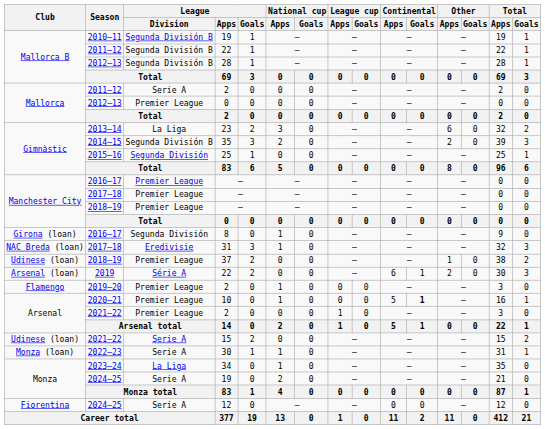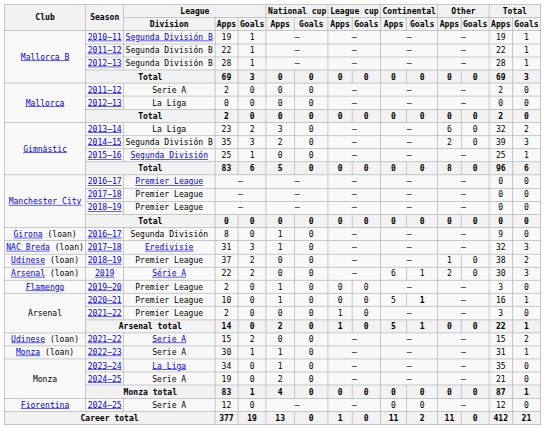 <table class="wikitable" style="text-align: center;">
 <tr>
 <th rowspan="2">Club</th>
 <th rowspan="2">Season</th>
 <th colspan="3">League</th>
 <th colspan="2">National cup</th>
 <th colspan="2">League cup</th>
 <th colspan="2">Continental</th>
 <th colspan="2">Other</th>
 <th colspan="2">Total</th>
 </tr>
 <tr>
 <th>Division</th>
 <th>Apps</th>
 <th>Goals</th>
 <th>Apps</th>
 <th>Goals</th>
 <th>Apps</th>
 <th>Goals</th>
 <th>Apps</th>
 <th>Goals</th>
 <th>Apps</th>
 <th>Goals</th>
 <th>Apps</th>
 <th>Goals</th>
 </tr>
 <tr>
 <td rowspan="4"><a href='#'>Mallorca B</a></td>
 <td><a href='#'>2010–11</a></td>
 <td><a href='#'>Segunda División B</a></td>
 <td>19</td>
 <td>1</td>
 <td colspan="2">—</td>
 <td colspan="2">—</td>
 <td colspan="2">—</td>
 <td colspan="2">—</td>
 <td>19</td>
 <td>1</td>
 </tr>
 <tr>
 <td><a href='#'>2011–12</a></td>
 <td>Segunda División B</td>
 <td>22</td>
 <td>1</td>
 <td colspan="2">—</td>
 <td colspan="2">—</td>
 <td colspan="2">—</td>
 <td colspan="2">—</td>
 <td>22</td>
 <td>1</td>
 </tr>
 <tr>
 <td><a href='#'>2012–13</a></td>
 <td>Segunda División B</td>
 <td>28</td>
 <td>1</td>
 <td colspan="2">—</td>
 <td colspan="2">—</td>
 <td colspan="2">—</td>
 <td colspan="2">—</td>
 <td>28</td>
 <td>1</td>
 </tr>
 <tr>
 <th colspan="2">Total</th>
 <th>69</th>
 <th>3</th>
 <th>0</th>
 <th>0</th>
 <th>0</th>
 <th>0</th>
 <th>0</th>
 <th>0</th>
 <th>0</th>
 <th>0</th>
 <th>69</th>
 <th>3</th>
 </tr>
 <tr>
 <td rowspan="3"><a href='#'>Mallorca</a></td>
 <td><a href='#'>2011–12</a></td>
 <td>Serie A</td>
 <td>2</td>
 <td>0</td>
 <td>0</td>
 <td>0</td>
 <td colspan="2">—</td>
 <td colspan="2">—</td>
 <td colspan="2">—</td>
 <td>2</td>
 <td>0</td>
 </tr>
 <tr>
 <td><a href='#'>2012–13</a></td>
-<td>Premier League</td>
+<td>La Liga</td>
 <td>0</td>
 <td>0</td>
 <td>0</td>
 <td>0</td>
 <td colspan="2">—</td>
 <td colspan="2">—</td>
 <td colspan="2">—</td>
 <td>0</td>
 <td>0</td>
 </tr>
 <tr>
 <th colspan="2">Total</th>
 <th>2</th>
 <th>0</th>
 <th>0</th>
 <th>0</th>
 <th>0</th>
 <th>0</th>
 <th>0</th>
 <th>0</th>
 <th>0</th>
 <th>0</th>
 <th>2</th>
 <th>0</th>
 </tr>
 <tr>
 <td rowspan="4"><a href='#'>Gimnàstic</a></td>
 <td><a href='#'>2013–14</a></td>
 <td>La Liga</td>
 <td>23</td>
 <td>2</td>
 <td>3</td>
 <td>0</td>
 <td colspan="2">—</td>
 <td colspan="2">—</td>
 <td>6</td>
 <td>0</td>
 <td>32</td>
 <td>2</td>
 </tr>
 <tr>
 <td><a href='#'>2014–15</a></td>
 <td>Segunda División B</td>
 <td>35</td>
 <td>3</td>
 <td>2</td>
 <td>0</td>
 <td colspan="2">—</td>
 <td colspan="2">—</td>
 <td>2</td>
 <td>0</td>
 <td>39</td>
 <td>3</td>
 </tr>
 <tr>
 <td><a href='#'>2015–16</a></td>
 <td><a href='#'>Segunda División</a></td>
 <td>25</td>
 <td>1</td>
 <td>0</td>
 <td>0</td>
 <td colspan="2">—</td>
 <td colspan="2">—</td>
 <td colspan="2">—</td>
 <td>25</td>
 <td>1</td>
 </tr>
 <tr>
 <th colspan="2">Total</th>
 <th>83</th>
 <th>6</th>
 <th>5</th>
 <th>0</th>
 <th>0</th>
 <th>0</th>
 <th>0</th>
 <th>0</th>
 <th>8</th>
 <th>0</th>
 <th>96</th>
 <th>6</th>
 </tr>
 <tr>
 <td rowspan="4"><a href='#'>Manchester City</a></td>
 <td><a href='#'>2016–17</a></td>
 <td><a href='#'>Premier League</a></td>
 <td colspan="2">—</td>
 <td colspan="2">—</td>
 <td colspan="2">—</td>
 <td colspan="2">—</td>
 <td colspan="2">—</td>
 <td>0</td>
 <td>0</td>
 </tr>
 <tr>
 <td><a href='#'>2017–18</a></td>
 <td>Premier League</td>
 <td colspan="2">—</td>
 <td colspan="2">—</td>
 <td colspan="2">—</td>
 <td colspan="2">—</td>
 <td colspan="2">—</td>
 <td>0</td>
 <td>0</td>
 </tr>
 <tr>
 <td><a href='#'>2018–19</a></td>
 <td>Premier League</td>
 <td colspan="2">—</td>
 <td colspan="2">—</td>
 <td colspan="2">—</td>
 <td colspan="2">—</td>
 <td colspan="2">—</td>
 <td>0</td>
 <td>0</td>
 </tr>
 <tr>
 <th colspan="2">Total</th>
 <th>0</th>
 <th>0</th>
 <th>0</th>
 <th>0</th>
 <th>0</th>
 <th>0</th>
 <th>0</th>
 <th>0</th>
 <th>0</th>
 <th>0</th>
 <th>0</th>
 <th>0</th>
 </tr>
 <tr>
 <td><a href='#'>Girona</a> (loan)</td>
 <td><a href='#'>2016–17</a></td>
 <td>Segunda División</td>
 <td>8</td>
 <td>0</td>
 <td>1</td>
 <td>0</td>
 <td colspan="2">—</td>
 <td colspan="2">—</td>
 <td colspan="2">—</td>
 <td>9</td>
 <td>0</td>
 </tr>
 <tr>
 <td><a href='#'>NAC Breda</a> (loan)</td>
 <td><a href='#'>2017–18</a></td>
 <td><a href='#'>Eredivisie</a></td>
 <td>31</td>
 <td>3</td>
 <td>1</td>
 <td>0</td>
 <td colspan="2">—</td>
 <td colspan="2">—</td>
 <td colspan="2">—</td>
 <td>32</td>
 <td>3</td>
 </tr>
 <tr>
 <td><a href='#'>Udinese</a> (loan)</td>
 <td><a href='#'>2018–19</a></td>
 <td>Premier League</td>
 <td>37</td>
 <td>2</td>
 <td>0</td>
 <td>0</td>
 <td colspan="2">—</td>
 <td colspan="2">—</td>
 <td>1</td>
 <td>0</td>
 <td>38</td>
 <td>2</td>
 </tr>
 <tr>
 <td><a href='#'>Arsenal</a> (loan)</td>
 <td><a href='#'>2019</a></td>
 <td><a href='#'>Série A</a></td>
 <td>22</td>
 <td>2</td>
 <td>0</td>
 <td>0</td>
 <td colspan="2">—</td>
 <td>6</td>
 <td>1</td>
 <td>2</td>
 <td>0</td>
 <td>30</td>
 <td>3</td>
 </tr>
 <tr>
 <td><a href='#'>Flamengo</a></td>
 <td><a href='#'>2019–20</a></td>
 <td>Premier League</td>
 <td>2</td>
 <td>0</td>
 <td>1</td>
 <td>0</td>
 <td>0</td>
 <td>0</td>
 <td colspan="2">—</td>
 <td colspan="2">—</td>
 <td>3</td>
 <td>0</td>
 </tr>
 <tr>
 <td rowspan="3">Arsenal</td>
 <td><a href='#'>2020–21</a></td>
 <td>Premier League</td>
 <td>10</td>
 <td>0</td>
 <td>1</td>
 <td>0</td>
 <td>0</td>
 <td>0</td>
 <td>5</td>
 <td><strong>1</strong></td>
 <td colspan="2">—</td>
 <td>16</td>
 <td>1</td>
 </tr>
 <tr>
 <td><a href='#'>2021–22</a></td>
 <td>Premier League</td>
 <td>2</td>
 <td>0</td>
 <td>0</td>
 <td>0</td>
 <td>1</td>
 <td>0</td>
 <td colspan="2">—</td>
 <td colspan="2">—</td>
 <td>3</td>
 <td>0</td>
 </tr>
 <tr>
 <th colspan="2">Arsenal total</th>
 <th>14</th>
 <th>0</th>
 <th>2</th>
 <th>0</th>
 <th>1</th>
 <th>0</th>
 <th>5</th>
 <th>1</th>
 <th>0</th>
 <th>0</th>
 <th>22</th>
 <th>1</th>
 </tr>
 <tr>
 <td><a href='#'>Udinese</a> (loan)</td>
 <td><a href='#'>2021–22</a></td>
 <td><a href='#'>Serie A</a></td>
 <td>15</td>
 <td>2</td>
 <td>0</td>
 <td>0</td>
 <td colspan="2">—</td>
 <td colspan="2">—</td>
 <td colspan="2">—</td>
 <td>15</td>
 <td>2</td>
 </tr>
 <tr>
 <td><a href='#'>Monza</a> (loan)</td>
 <td><a href='#'>2022–23</a></td>
 <td>Serie A</td>
 <td>30</td>
 <td>1</td>
 <td>1</td>
 <td>0</td>
 <td colspan="2">—</td>
 <td colspan="2">—</td>
 <td colspan="2">—</td>
 <td>31</td>
 <td>1</td>
 </tr>
 <tr>
 <td rowspan="3">Monza</td>
 <td><a href='#'>2023–24</a></td>
 <td><a href='#'>La Liga</a></td>
 <td>34</td>
 <td>0</td>
 <td>1</td>
 <td>0</td>
 <td colspan="2">—</td>
 <td colspan="2">—</td>
 <td colspan="2">—</td>
 <td>35</td>
 <td>0</td>
 </tr>
 <tr>
 <td><a href='#'>2024–25</a></td>
 <td>Serie A</td>
 <td>19</td>
 <td>0</td>
 <td>2</td>
 <td>0</td>
 <td colspan="2">—</td>
 <td colspan="2">—</td>
 <td colspan="2">—</td>
 <td>21</td>
 <td>0</td>
 </tr>
 <tr>
 <th colspan="2">Monza total</th>
 <th>83</th>
 <th>1</th>
 <th>4</th>
 <th>0</th>
 <th>0</th>
 <th>0</th>
 <th>0</th>
 <th>0</th>
 <th>0</th>
 <th>0</th>
 <th>87</th>
 <th>1</th>
 </tr>
 <tr>
 <td><a href='#'>Fiorentina</a></td>
 <td><a href='#'>2024–25</a></td>
 <td>Serie A</td>
 <td>12</td>
 <td>0</td>
 <td colspan="2">—</td>
 <td colspan="2">—</td>
 <td>0</td>
 <td>0</td>
 <td colspan="2">—</td>
 <td>12</td>
 <td>0</td>
 </tr>
 <tr>
 <th colspan="3">Career total</th>
 <th>377</th>
 <th>19</th>
 <th>13</th>
 <th>0</th>
 <th>1</th>
 <th>0</th>
 <th>11</th>
 <th>2</th>
 <th>11</th>
 <th>0</th>
 <th>412</th>
 <th>21</th>
 </tr>
 </table>
